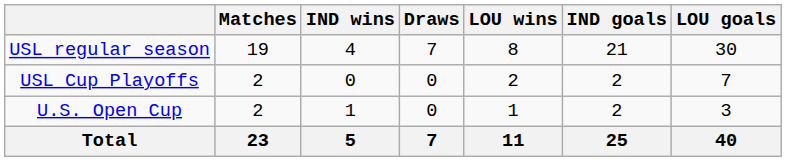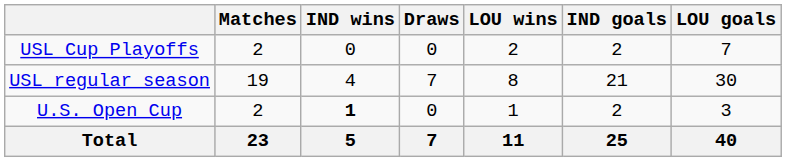 <table class="wikitable" style="text-align: center;">
 <tr>
 <th></th>
 <th>Matches</th>
 <th>IND wins</th>
 <th>Draws</th>
 <th>LOU wins</th>
 <th>IND goals</th>
 <th>LOU goals</th>
 </tr>
 <tr>
+<td><a href='#'>USL Cup Playoffs</a></td>
+<td>2</td>
+<td>0</td>
+<td>0</td>
+<td>2</td>
+<td>2</td>
+<td>7</td>
+</tr>
+<tr>
 <td><a href='#'>USL regular season</a></td>
 <td>19</td>
 <td>4</td>
 <td>7</td>
 <td>8</td>
 <td>21</td>
 <td>30</td>
 </tr>
 <tr>
-<td><a href='#'>USL Cup Playoffs</a></td>
-<td>2</td>
-<td>0</td>
-<td>0</td>
-<td>2</td>
-<td>2</td>
-<td>7</td>
-</tr>
-<tr>
 <td><a href='#'>U.S. Open Cup</a></td>
 <td>2</td>
-<td>1</td>
+<td><strong>1</strong></td>
 <td>0</td>
 <td>1</td>
 <td>2</td>
 <td>3</td>
 </tr>
 <tr>
 <th>Total</th>
 <th>23</th>
 <th>5</th>
 <th>7</th>
 <th>11</th>
 <th>25</th>
 <th>40</th>
 </tr>
 </table>
